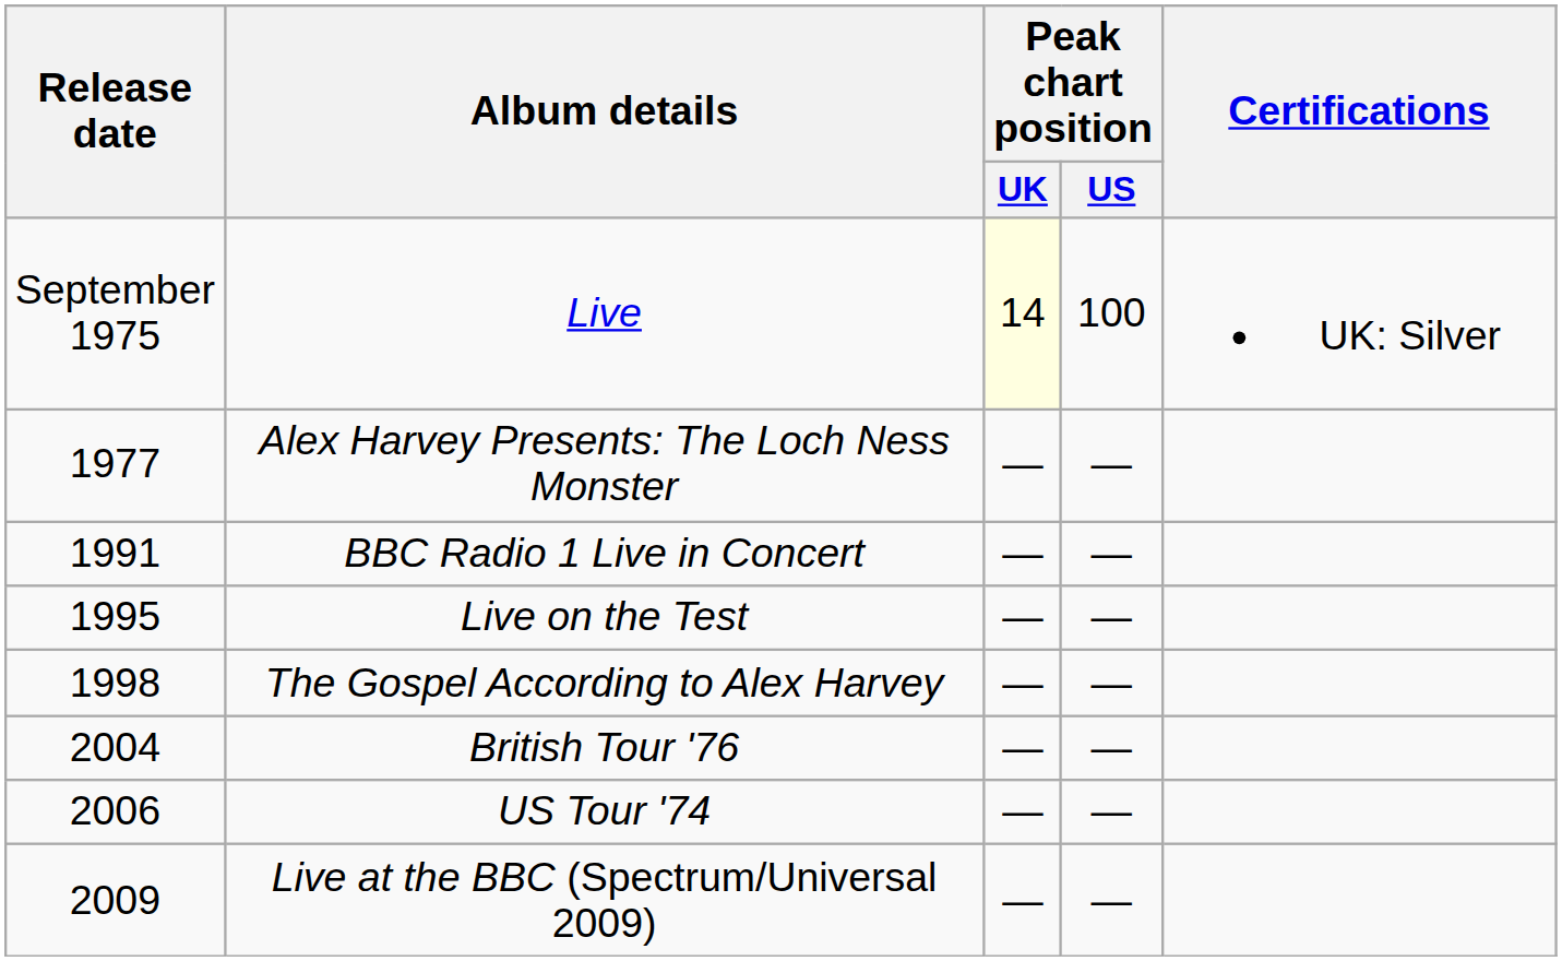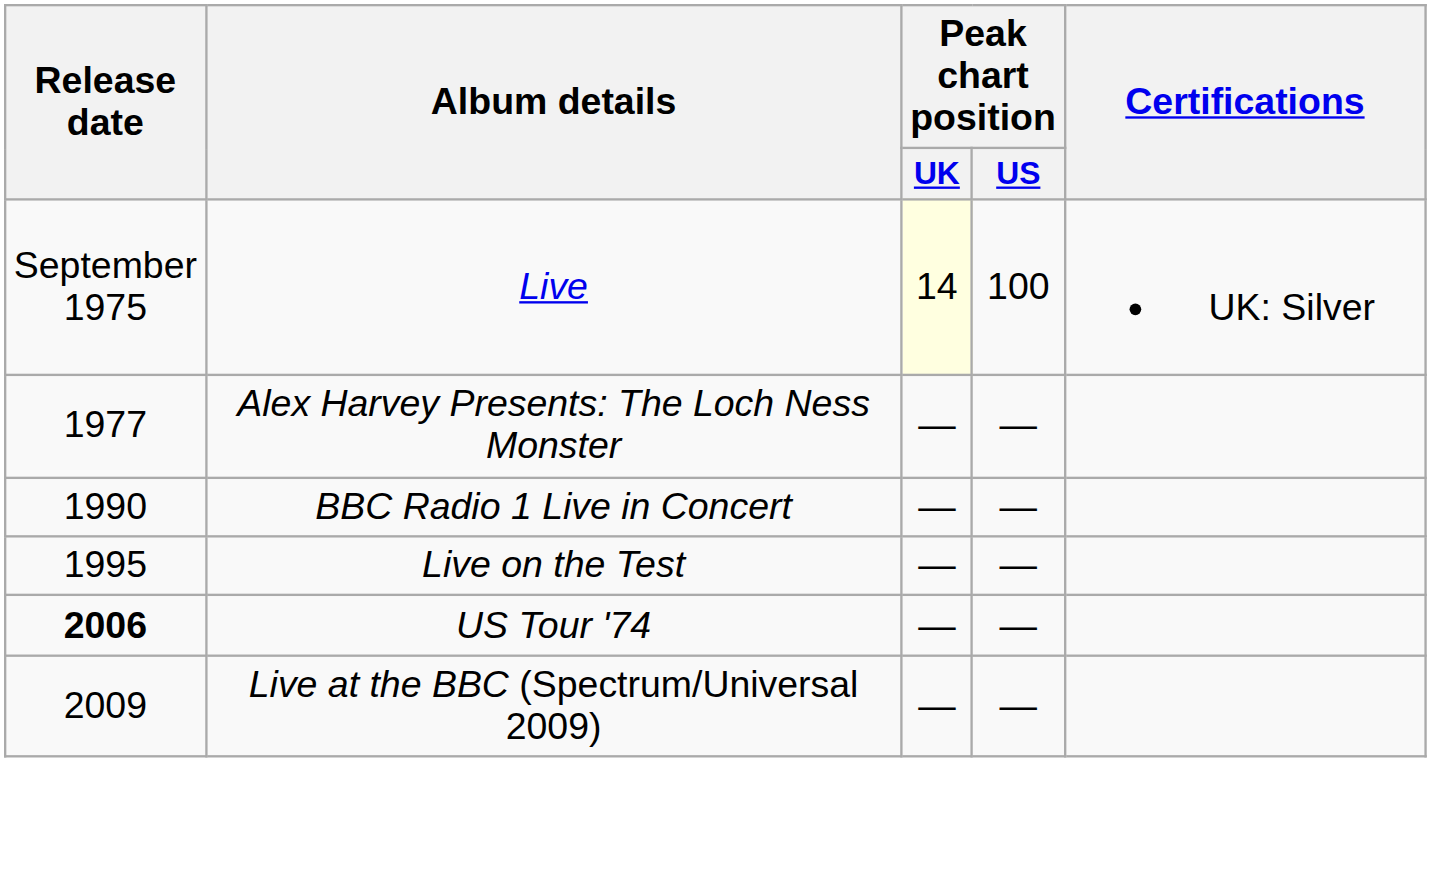 <table class="wikitable">
 <tr>
 <th rowspan="2">Release date</th>
 <th rowspan="2" style="width:300px;">Album details</th>
 <th colspan="2">Peak chart position</th>
 <th rowspan="2" style="width:150px;"><a href='#'>Certifications</a><br></th>
 </tr>
 <tr>
 <th style="width:1em;font-size:85%"><a href='#'>UK</a><br></th>
 <th style="width:1em;font-size:85%"><a href='#'>US</a><br></th>
 </tr>
 <tr style="text-align:center;">
 <td>September 1975</td>
 <td><em><a href='#'>Live</a></em></td>
 <td style="background: lightyellow;">14</td>
 <td>100</td>
 <td><br><ul><li>UK: Silver</li></ul></td>
 </tr>
 <tr style="text-align:center;">
 <td>1977</td>
 <td><em>Alex Harvey Presents: The Loch Ness Monster</em></td>
 <td>—</td>
 <td>—</td>
 <td></td>
 </tr>
 <tr style="text-align:center;">
-<td>1991</td>
+<td>1990</td>
 <td><em>BBC Radio 1 Live in Concert</em></td>
 <td>—</td>
 <td>—</td>
 <td></td>
 </tr>
 <tr style="text-align:center;">
 <td>1995</td>
 <td><em>Live on the Test</em></td>
 <td>—</td>
 <td>—</td>
 <td></td>
 </tr>
 <tr style="text-align:center;">
-<td>1998</td>
-<td><em>The Gospel According to Alex Harvey</em></td>
-<td>—</td>
-<td>—</td>
-<td></td>
-</tr>
-<tr style="text-align:center;">
-<td>2004</td>
-<td><em>British Tour '76</em></td>
-<td>—</td>
-<td>—</td>
-<td></td>
-</tr>
-<tr style="text-align:center;">
-<td>2006</td>
+<td><strong>2006</strong></td>
 <td><em>US Tour '74</em></td>
 <td>—</td>
 <td>—</td>
 <td></td>
 </tr>
 <tr style="text-align:center;">
 <td>2009</td>
 <td><em>Live at the BBC</em> (Spectrum/Universal 2009)</td>
 <td>—</td>
 <td>—</td>
 <td></td>
 </tr>
 </table>
